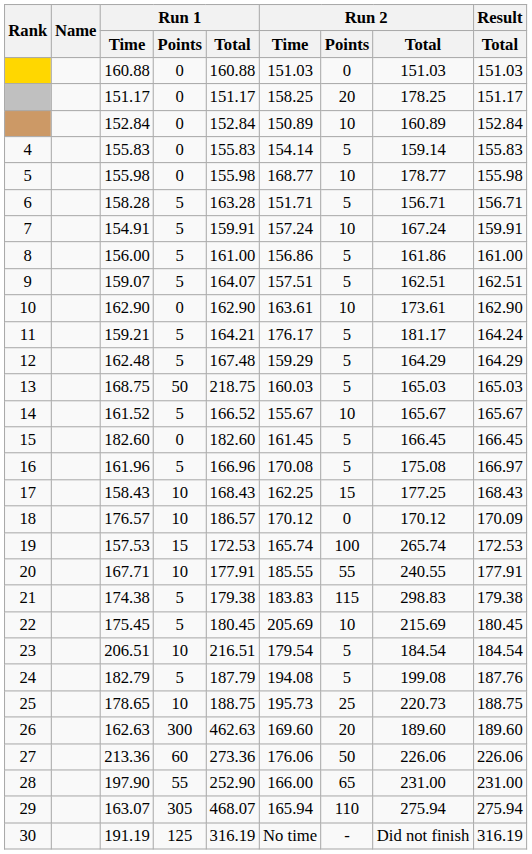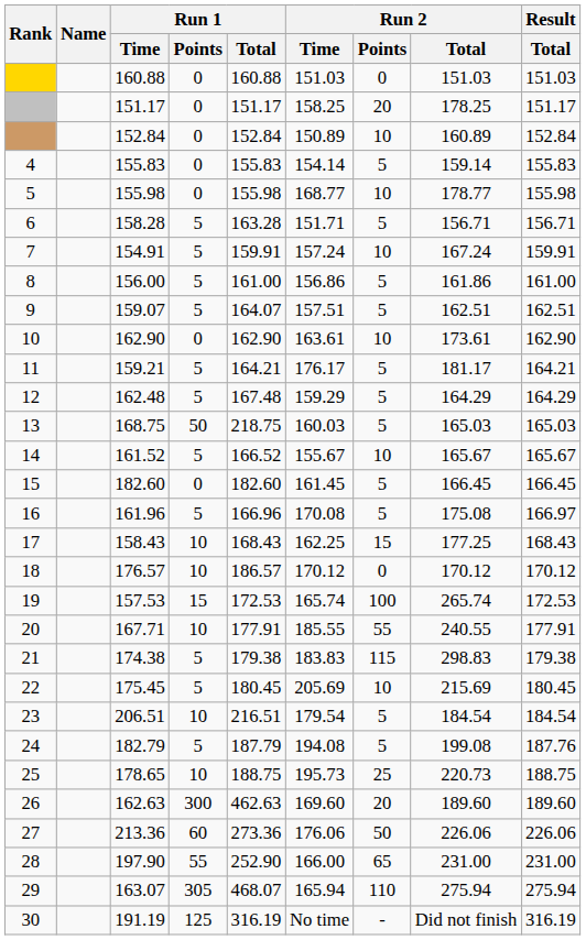 <table class="wikitable" style="text-align:center">
 <tr>
 <th rowspan=2>Rank</th>
 <th rowspan=2>Name</th>
 <th colspan=3>Run 1</th>
 <th colspan=3>Run 2</th>
 <th>Result</th>
 </tr>
 <tr>
 <th>Time</th>
 <th>Points</th>
 <th>Total</th>
 <th>Time</th>
 <th>Points</th>
 <th>Total</th>
 <th>Total</th>
 </tr>
 <tr>
 <td bgcolor=gold></td>
 <td align=left></td>
 <td>160.88</td>
 <td>0</td>
 <td>160.88</td>
 <td>151.03</td>
 <td>0</td>
 <td>151.03</td>
 <td>151.03</td>
 </tr>
 <tr>
 <td bgcolor=silver></td>
 <td align=left></td>
 <td>151.17</td>
 <td>0</td>
 <td>151.17</td>
 <td>158.25</td>
 <td>20</td>
 <td>178.25</td>
 <td>151.17</td>
 </tr>
 <tr>
 <td bgcolor=cc9966></td>
 <td align=left></td>
 <td>152.84</td>
 <td>0</td>
 <td>152.84</td>
 <td>150.89</td>
 <td>10</td>
 <td>160.89</td>
 <td>152.84</td>
 </tr>
 <tr>
 <td>4</td>
 <td align=left></td>
 <td>155.83</td>
 <td>0</td>
 <td>155.83</td>
 <td>154.14</td>
 <td>5</td>
 <td>159.14</td>
 <td>155.83</td>
 </tr>
 <tr>
 <td>5</td>
 <td align=left></td>
 <td>155.98</td>
 <td>0</td>
 <td>155.98</td>
 <td>168.77</td>
 <td>10</td>
 <td>178.77</td>
 <td>155.98</td>
 </tr>
 <tr>
 <td>6</td>
 <td align=left></td>
 <td>158.28</td>
 <td>5</td>
 <td>163.28</td>
 <td>151.71</td>
 <td>5</td>
 <td>156.71</td>
 <td>156.71</td>
 </tr>
 <tr>
 <td>7</td>
 <td align=left></td>
 <td>154.91</td>
 <td>5</td>
 <td>159.91</td>
 <td>157.24</td>
 <td>10</td>
 <td>167.24</td>
 <td>159.91</td>
 </tr>
 <tr>
 <td>8</td>
 <td align=left></td>
 <td>156.00</td>
 <td>5</td>
 <td>161.00</td>
 <td>156.86</td>
 <td>5</td>
 <td>161.86</td>
 <td>161.00</td>
 </tr>
 <tr>
 <td>9</td>
 <td align=left></td>
 <td>159.07</td>
 <td>5</td>
 <td>164.07</td>
 <td>157.51</td>
 <td>5</td>
 <td>162.51</td>
 <td>162.51</td>
 </tr>
 <tr>
 <td>10</td>
 <td align=left></td>
 <td>162.90</td>
 <td>0</td>
 <td>162.90</td>
 <td>163.61</td>
 <td>10</td>
 <td>173.61</td>
 <td>162.90</td>
 </tr>
 <tr>
 <td>11</td>
 <td align=left></td>
 <td>159.21</td>
 <td>5</td>
 <td>164.21</td>
 <td>176.17</td>
 <td>5</td>
 <td>181.17</td>
-<td>164.24</td>
+<td>164.21</td>
 </tr>
 <tr>
 <td>12</td>
 <td align=left></td>
 <td>162.48</td>
 <td>5</td>
 <td>167.48</td>
 <td>159.29</td>
 <td>5</td>
 <td>164.29</td>
 <td>164.29</td>
 </tr>
 <tr>
 <td>13</td>
 <td align=left></td>
 <td>168.75</td>
 <td>50</td>
 <td>218.75</td>
 <td>160.03</td>
 <td>5</td>
 <td>165.03</td>
 <td>165.03</td>
 </tr>
 <tr>
 <td>14</td>
 <td align=left></td>
 <td>161.52</td>
 <td>5</td>
 <td>166.52</td>
 <td>155.67</td>
 <td>10</td>
 <td>165.67</td>
 <td>165.67</td>
 </tr>
 <tr>
 <td>15</td>
 <td align=left></td>
 <td>182.60</td>
 <td>0</td>
 <td>182.60</td>
 <td>161.45</td>
 <td>5</td>
 <td>166.45</td>
 <td>166.45</td>
 </tr>
 <tr>
 <td>16</td>
 <td align=left></td>
 <td>161.96</td>
 <td>5</td>
 <td>166.96</td>
 <td>170.08</td>
 <td>5</td>
 <td>175.08</td>
 <td>166.97</td>
 </tr>
 <tr>
 <td>17</td>
 <td align=left></td>
 <td>158.43</td>
 <td>10</td>
 <td>168.43</td>
 <td>162.25</td>
 <td>15</td>
 <td>177.25</td>
 <td>168.43</td>
 </tr>
 <tr>
 <td>18</td>
 <td align=left></td>
 <td>176.57</td>
 <td>10</td>
 <td>186.57</td>
 <td>170.12</td>
 <td>0</td>
 <td>170.12</td>
-<td>170.09</td>
+<td>170.12</td>
 </tr>
 <tr>
 <td>19</td>
 <td align=left></td>
 <td>157.53</td>
 <td>15</td>
 <td>172.53</td>
 <td>165.74</td>
 <td>100</td>
 <td>265.74</td>
 <td>172.53</td>
 </tr>
 <tr>
 <td>20</td>
 <td align=left></td>
 <td>167.71</td>
 <td>10</td>
 <td>177.91</td>
 <td>185.55</td>
 <td>55</td>
 <td>240.55</td>
 <td>177.91</td>
 </tr>
 <tr>
 <td>21</td>
 <td align=left></td>
 <td>174.38</td>
 <td>5</td>
 <td>179.38</td>
 <td>183.83</td>
 <td>115</td>
 <td>298.83</td>
 <td>179.38</td>
 </tr>
 <tr>
 <td>22</td>
 <td align=left></td>
 <td>175.45</td>
 <td>5</td>
 <td>180.45</td>
 <td>205.69</td>
 <td>10</td>
 <td>215.69</td>
 <td>180.45</td>
 </tr>
 <tr>
 <td>23</td>
 <td align=left></td>
 <td>206.51</td>
 <td>10</td>
 <td>216.51</td>
 <td>179.54</td>
 <td>5</td>
 <td>184.54</td>
 <td>184.54</td>
 </tr>
 <tr>
 <td>24</td>
 <td align=left></td>
 <td>182.79</td>
 <td>5</td>
 <td>187.79</td>
 <td>194.08</td>
 <td>5</td>
 <td>199.08</td>
 <td>187.76</td>
 </tr>
 <tr>
 <td>25</td>
 <td align=left></td>
 <td>178.65</td>
 <td>10</td>
 <td>188.75</td>
 <td>195.73</td>
 <td>25</td>
 <td>220.73</td>
 <td>188.75</td>
 </tr>
 <tr>
 <td>26</td>
 <td align=left></td>
 <td>162.63</td>
 <td>300</td>
 <td>462.63</td>
 <td>169.60</td>
 <td>20</td>
 <td>189.60</td>
 <td>189.60</td>
 </tr>
 <tr>
 <td>27</td>
 <td align=left></td>
 <td>213.36</td>
 <td>60</td>
 <td>273.36</td>
 <td>176.06</td>
 <td>50</td>
 <td>226.06</td>
 <td>226.06</td>
 </tr>
 <tr>
 <td>28</td>
 <td align=left></td>
 <td>197.90</td>
 <td>55</td>
 <td>252.90</td>
 <td>166.00</td>
 <td>65</td>
 <td>231.00</td>
 <td>231.00</td>
 </tr>
 <tr>
 <td>29</td>
 <td align=left></td>
 <td>163.07</td>
 <td>305</td>
 <td>468.07</td>
 <td>165.94</td>
 <td>110</td>
 <td>275.94</td>
 <td>275.94</td>
 </tr>
 <tr>
 <td>30</td>
 <td align=left></td>
 <td>191.19</td>
 <td>125</td>
 <td>316.19</td>
 <td>No time</td>
 <td>-</td>
 <td>Did not finish</td>
 <td>316.19</td>
 </tr>
 </table>
